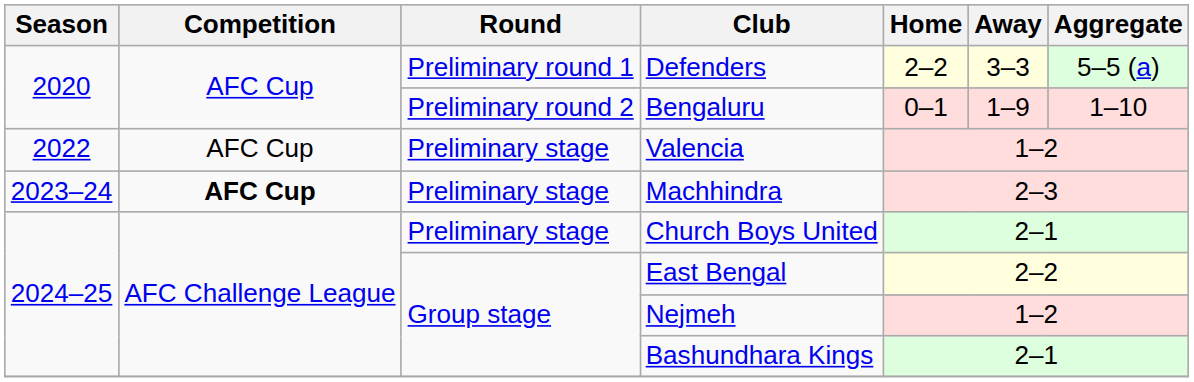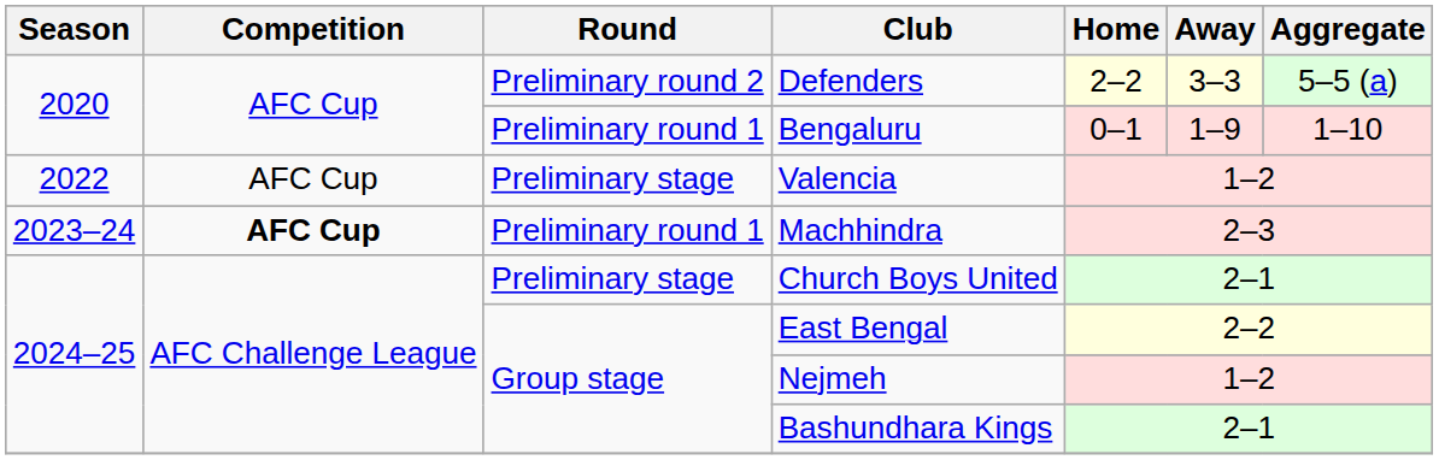 <table class="wikitable" style="text-align:center;">
 <tr>
 <th>Season</th>
 <th>Competition</th>
 <th>Round</th>
 <th>Club</th>
 <th>Home</th>
 <th>Away</th>
 <th>Aggregate</th>
 </tr>
 <tr>
 <td rowspan=2><a href='#'>2020</a></td>
 <td rowspan=2><a href='#'>AFC Cup</a></td>
-<td><a href='#'>Preliminary round 1</a></td>
+<td><a href='#'>Preliminary round 2</a></td>
 <td style="text-align:left"> <a href='#'>Defenders</a></td>
 <td style="background:#ffd;">2–2</td>
 <td style="background:#ffd;">3–3</td>
 <td style="background:#dfd;">5–5 (<a href='#'>a</a>)</td>
 </tr>
 <tr>
-<td><a href='#'>Preliminary round 2</a></td>
+<td><a href='#'>Preliminary round 1</a></td>
 <td style="text-align:left"> <a href='#'>Bengaluru</a></td>
 <td style="background:#fdd;">0–1</td>
 <td style="background:#fdd;">1–9</td>
 <td style="background:#fdd;">1–10</td>
 </tr>
 <tr>
 <td><a href='#'>2022</a></td>
 <td>AFC Cup</td>
 <td style="text-align:left"><a href='#'>Preliminary stage</a></td>
 <td style="text-align:left"> <a href='#'>Valencia</a></td>
 <td colspan="3" style="background:#fdd;">1–2 </td>
 </tr>
 <tr>
 <td><a href='#'>2023–24</a></td>
 <td><strong>AFC Cup</strong></td>
-<td style="text-align:left"><a href='#'>Preliminary stage</a></td>
+<td><a href='#'>Preliminary round 1</a></td>
 <td style="text-align:left"> <a href='#'>Machhindra</a></td>
 <td colspan=3 style="background:#fdd;">2–3</td>
 </tr>
 <tr>
 <td rowspan=4><a href='#'>2024–25</a></td>
 <td rowspan=4><a href='#'>AFC Challenge League</a></td>
 <td style="text-align:left"><a href='#'>Preliminary stage</a></td>
 <td style="text-align:left"> <a href='#'>Church Boys United</a></td>
 <td colspan=3 style="background:#dfd;">2–1</td>
 </tr>
 <tr>
 <td style="text-align:left" rowspan=3><a href='#'>Group stage</a></td>
 <td style="text-align:left"> <a href='#'>East Bengal</a></td>
 <td colspan=3 style="background:#ffd;">2–2</td>
 </tr>
 <tr>
 <td style="text-align:left"> <a href='#'>Nejmeh</a></td>
 <td colspan=3 style="background:#fdd;">1–2</td>
 </tr>
 <tr>
 <td style="text-align:left"> <a href='#'>Bashundhara Kings</a></td>
 <td colspan=3 style="background:#dfd;">2–1</td>
 </tr>
 <tr>
 </tr>
 </table>
